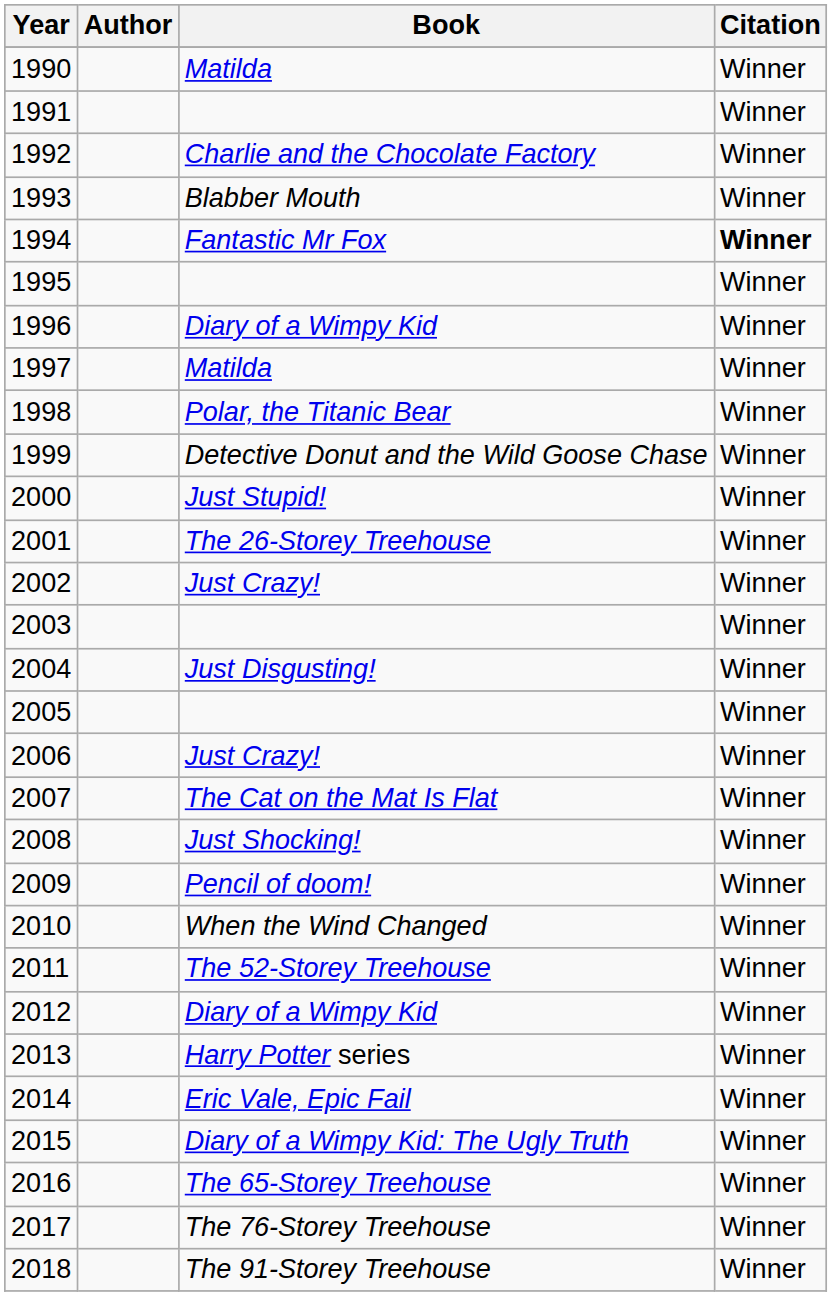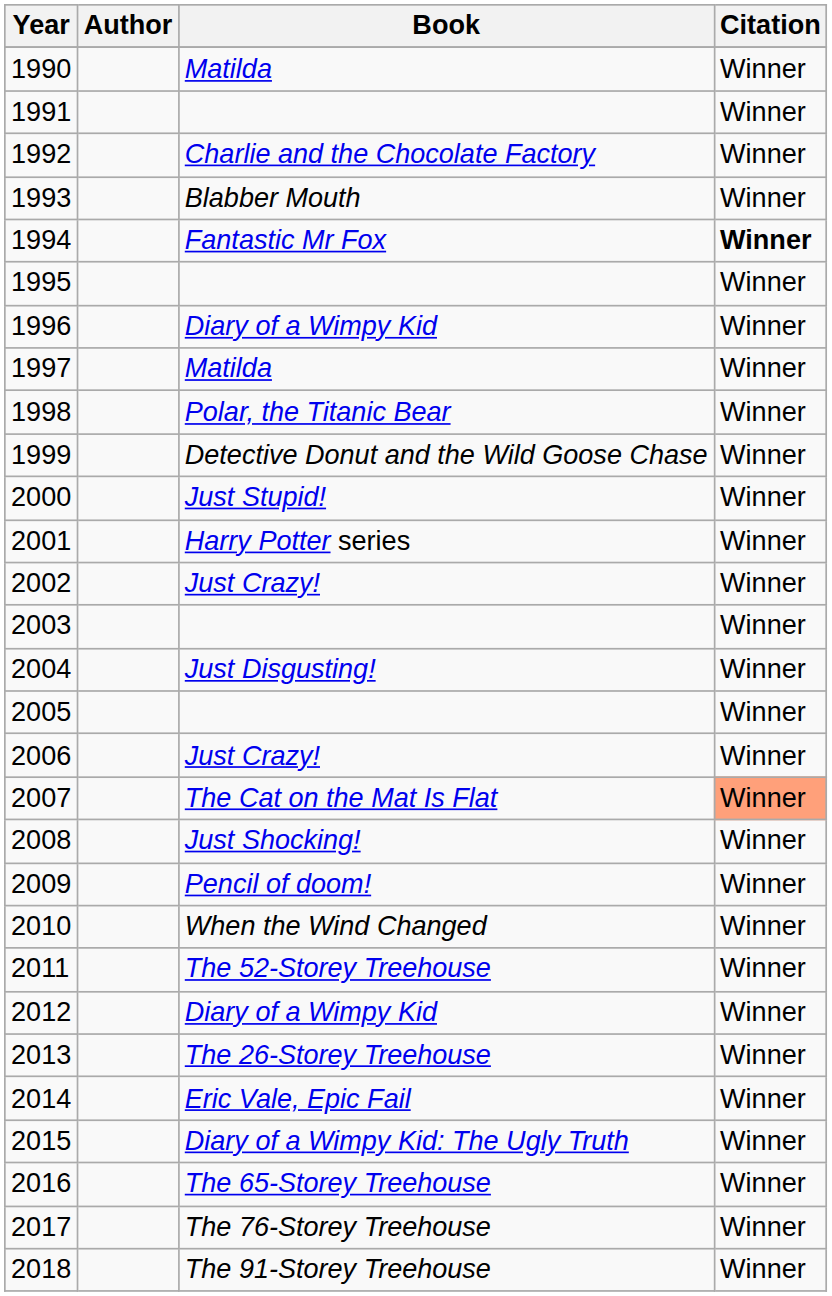 <table class="sortable wikitable">
 <tr>
 <th>Year</th>
 <th>Author</th>
 <th>Book</th>
 <th>Citation</th>
 </tr>
 <tr style="background:LemonChiffon; color:black">
 </tr>
 <tr>
 <td>1990</td>
 <td></td>
 <td><em><a href='#'>Matilda</a></em></td>
 <td>Winner</td>
 </tr>
 <tr>
 <td>1991</td>
 <td></td>
 <td></td>
 <td>Winner</td>
 </tr>
 <tr>
 <td>1992</td>
 <td></td>
 <td><em><a href='#'>Charlie and the Chocolate Factory</a></em></td>
 <td>Winner</td>
 </tr>
 <tr>
 <td>1993</td>
 <td></td>
 <td><em>Blabber Mouth</em></td>
 <td>Winner</td>
 </tr>
 <tr>
 <td>1994</td>
 <td></td>
 <td><em><a href='#'>Fantastic Mr Fox</a></em></td>
 <td><strong>Winner</strong></td>
 </tr>
 <tr>
 <td>1995</td>
 <td></td>
 <td></td>
 <td>Winner</td>
 </tr>
 <tr>
 <td>1996</td>
 <td></td>
 <td><em><a href='#'>Diary of a Wimpy Kid</a></em></td>
 <td>Winner</td>
 </tr>
 <tr>
 <td>1997</td>
 <td></td>
 <td><em><a href='#'>Matilda</a></em></td>
 <td>Winner</td>
 </tr>
 <tr>
 <td>1998</td>
 <td></td>
 <td><em><a href='#'>Polar, the Titanic Bear</a></em></td>
 <td>Winner</td>
 </tr>
 <tr>
 <td>1999</td>
 <td></td>
 <td><em>Detective Donut and the Wild Goose Chase</em></td>
 <td>Winner</td>
 </tr>
 <tr>
 <td>2000</td>
 <td></td>
 <td><em><a href='#'>Just Stupid!</a></em></td>
 <td>Winner</td>
 </tr>
 <tr>
 <td>2001</td>
 <td></td>
-<td><em><a href='#'>The 26-Storey Treehouse</a></em></td>
+<td><em><a href='#'>Harry Potter</a></em> series</td>
 <td>Winner</td>
 </tr>
 <tr>
 <td>2002</td>
 <td></td>
 <td><em><a href='#'>Just Crazy!</a></em></td>
 <td>Winner</td>
 </tr>
 <tr>
 <td>2003</td>
 <td></td>
 <td></td>
 <td>Winner</td>
 </tr>
 <tr>
 <td>2004</td>
 <td></td>
 <td><em><a href='#'>Just Disgusting!</a></em></td>
 <td>Winner</td>
 </tr>
 <tr>
 <td>2005</td>
 <td></td>
 <td></td>
 <td>Winner</td>
 </tr>
 <tr>
 <td>2006</td>
 <td></td>
 <td><em><a href='#'>Just Crazy!</a></em></td>
 <td>Winner</td>
 </tr>
 <tr>
 <td>2007</td>
 <td></td>
 <td><em><a href='#'>The Cat on the Mat Is Flat</a></em></td>
-<td>Winner</td>
+<td style="background: lightsalmon;">Winner</td>
 </tr>
 <tr>
 <td>2008</td>
 <td></td>
 <td><em><a href='#'>Just Shocking!</a></em></td>
 <td>Winner</td>
 </tr>
 <tr>
 <td>2009</td>
 <td></td>
 <td><em><a href='#'>Pencil of doom!</a></em></td>
 <td>Winner</td>
 </tr>
 <tr>
 <td>2010</td>
 <td></td>
 <td><em>When the Wind Changed</em></td>
 <td>Winner</td>
 </tr>
 <tr>
 <td>2011</td>
 <td></td>
 <td><em><a href='#'>The 52-Storey Treehouse</a></em></td>
 <td>Winner</td>
 </tr>
 <tr>
 <td>2012</td>
 <td></td>
 <td><em><a href='#'>Diary of a Wimpy Kid</a></em></td>
 <td>Winner</td>
 </tr>
 <tr>
 <td>2013</td>
 <td></td>
-<td><em><a href='#'>Harry Potter</a></em> series</td>
+<td><em><a href='#'>The 26-Storey Treehouse</a></em></td>
 <td>Winner</td>
 </tr>
 <tr>
 <td>2014</td>
 <td></td>
 <td><em><a href='#'>Eric Vale, Epic Fail</a></em></td>
 <td>Winner</td>
 </tr>
 <tr>
 <td>2015</td>
 <td></td>
 <td><em><a href='#'>Diary of a Wimpy Kid: The Ugly Truth</a></em></td>
 <td>Winner</td>
 </tr>
 <tr>
 <td>2016</td>
 <td></td>
 <td><em><a href='#'>The 65-Storey Treehouse</a></em></td>
 <td>Winner</td>
 </tr>
 <tr>
 <td>2017</td>
 <td></td>
 <td><em>The 76-Storey Treehouse</em></td>
 <td>Winner</td>
 </tr>
 <tr>
 <td>2018</td>
 <td></td>
 <td><em>The 91-Storey Treehouse</em></td>
 <td>Winner</td>
 </tr>
 </table>
